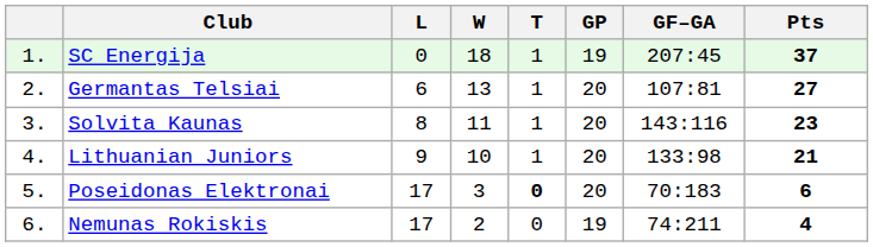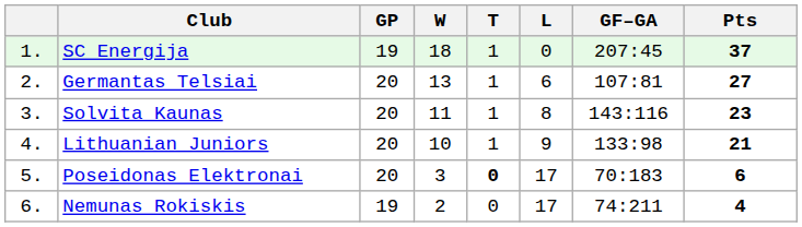 <table class="wikitable">
 <tr>
 <th width="30"></th>
 <th width="200">Club</th>
-<th width="30">L</th>
+<th width="30">GP</th>
 <th width="30">W</th>
 <th width="30">T</th>
-<th width="30">GP</th>
+<th width="30">L</th>
 <th width="70">GF–GA</th>
 <th width="70">Pts</th>
 </tr>
 <tr bgcolor="#e6fae6" align="center">
 <td>1.</td>
 <td align="left"><a href='#'>SC Energija</a></td>
-<td>0</td>
+<td>19</td>
 <td>18</td>
 <td>1</td>
-<td>19</td>
+<td>0</td>
 <td>207:45</td>
 <td><strong>37</strong></td>
 </tr>
 <tr bgcolor="#FFFFFF" align="center">
 <td>2.</td>
 <td align="left"><a href='#'>Germantas Telsiai</a></td>
-<td>6</td>
+<td>20</td>
 <td>13</td>
 <td>1</td>
-<td>20</td>
+<td>6</td>
 <td>107:81</td>
 <td><strong>27</strong></td>
 </tr>
 <tr bgcolor="#FFFFFF" align="center">
 <td>3.</td>
 <td align="left"><a href='#'>Solvita Kaunas</a></td>
-<td>8</td>
+<td>20</td>
 <td>11</td>
 <td>1</td>
-<td>20</td>
+<td>8</td>
 <td>143:116</td>
 <td><strong>23</strong></td>
 </tr>
 <tr bgcolor="#FFFFFF" align="center">
 <td>4.</td>
 <td align="left"><a href='#'>Lithuanian Juniors</a></td>
-<td>9</td>
+<td>20</td>
 <td>10</td>
 <td>1</td>
-<td>20</td>
+<td>9</td>
 <td>133:98</td>
 <td><strong>21</strong></td>
 </tr>
 <tr bgcolor="#FFFFFF" align="center">
 <td>5.</td>
 <td align="left"><a href='#'>Poseidonas Elektronai</a></td>
-<td>17</td>
+<td>20</td>
 <td>3</td>
 <td><strong>0</strong></td>
-<td>20</td>
+<td>17</td>
 <td>70:183</td>
 <td><strong>6</strong></td>
 </tr>
 <tr bgcolor="#FFFFFF" align="center">
 <td>6.</td>
 <td align="left"><a href='#'>Nemunas Rokiskis</a></td>
-<td>17</td>
+<td>19</td>
 <td>2</td>
 <td>0</td>
-<td>19</td>
+<td>17</td>
 <td>74:211</td>
 <td><strong>4</strong></td>
 </tr>
 </table>
